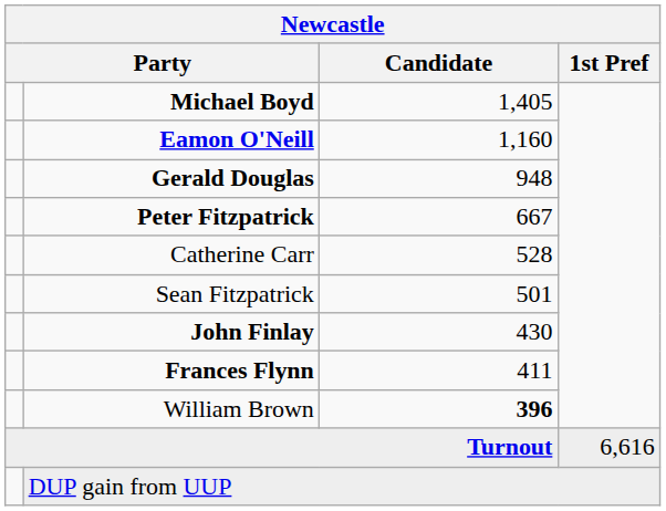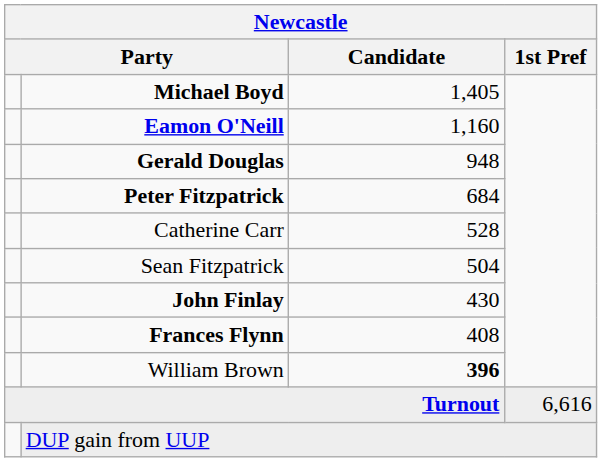 <table class="wikitable">
 <tr>
 <th colspan="4" align="center"><a href='#'>Newcastle</a></th>
 </tr>
 <tr>
 <th colspan="2" align="center" width=200>Party</th>
 <th width=150>Candidate</th>
 <th width=60>1st Pref</th>
 </tr>
 <tr>
 <td></td>
 <td align="right"><strong>Michael Boyd</strong></td>
 <td align="right">1,405</td>
 </tr>
 <tr>
 <td></td>
 <td align="right"><strong><a href='#'>Eamon O'Neill</a></strong></td>
 <td align="right">1,160</td>
 </tr>
 <tr>
 <td></td>
 <td align="right"><strong>Gerald Douglas</strong></td>
 <td align="right">948</td>
 </tr>
 <tr>
 <td></td>
 <td align="right"><strong>Peter Fitzpatrick</strong></td>
-<td align="right">667</td>
+<td align="right">684</td>
 </tr>
 <tr>
 <td></td>
 <td align="right">Catherine Carr</td>
 <td align="right">528</td>
 </tr>
 <tr>
 <td></td>
 <td align="right">Sean Fitzpatrick</td>
-<td align="right">501</td>
+<td align="right">504</td>
 </tr>
 <tr>
 <td></td>
 <td align="right"><strong>John Finlay</strong></td>
 <td align="right">430</td>
 </tr>
 <tr>
 <td></td>
 <td align="right"><strong>Frances Flynn</strong></td>
-<td align="right">411</td>
+<td align="right">408</td>
 </tr>
 <tr>
 <td></td>
 <td align="right">William Brown</td>
 <td align="right"><strong>396</strong></td>
 </tr>
 <tr bgcolor="EEEEEE">
 <td colspan=3 align="right"><strong><a href='#'>Turnout</a></strong></td>
 <td align="right">6,616</td>
 </tr>
 <tr>
 <td bgcolor=></td>
 <td colspan=3 bgcolor="EEEEEE"><a href='#'>DUP</a> gain from <a href='#'>UUP</a></td>
 </tr>
 </table>
